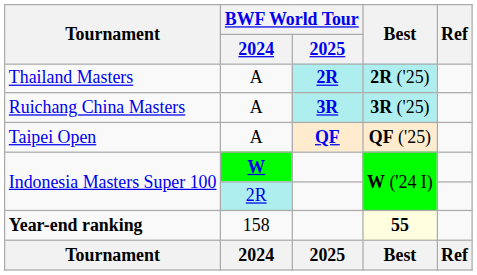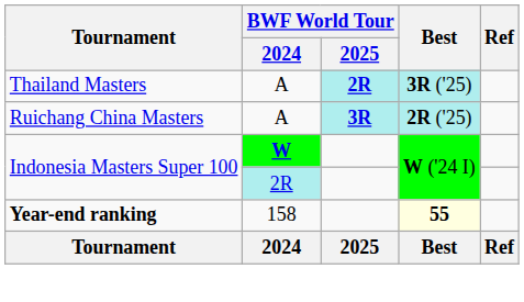 <table class="wikitable" style="font-size: 90%; text-align:center">
 <tr>
 <th rowspan="2">Tournament</th>
 <th colspan="2"><a href='#'>BWF World Tour</a></th>
 <th rowspan="2">Best</th>
 <th rowspan="2">Ref</th>
 </tr>
 <tr>
 <th><a href='#'>2024</a></th>
 <th><a href='#'>2025</a></th>
 </tr>
 <tr>
 <td align=left><a href='#'>Thailand Masters</a></td>
 <td>A</td>
 <td bgcolor=AFEEEE><a href='#'><strong>2R</strong></a></td>
-<td bgcolor=AFEEEE><strong>2R</strong> ('25)</td>
+<td bgcolor=AFEEEE><strong>3R</strong> ('25)</td>
 <td></td>
 </tr>
 <tr>
 <td align=left><a href='#'>Ruichang China Masters</a></td>
 <td>A</td>
 <td bgcolor=AFEEEE><a href='#'><strong>3R</strong></a></td>
-<td bgcolor=AFEEEE><strong>3R</strong> ('25)</td>
-<td></td>
-</tr>
-<tr>
-<td align=left><a href='#'>Taipei Open</a></td>
-<td>A</td>
-<td bgcolor=FFEBCD><strong><a href='#'>QF</a></strong></td>
-<td bgcolor=FFEBCD><strong>QF</strong> ('25)</td>
+<td bgcolor=AFEEEE><strong>2R</strong> ('25)</td>
 <td></td>
 </tr>
 <tr>
 <td rowspan="2" align=left><a href='#'>Indonesia Masters Super 100</a></td>
 <td bgcolor=00FF00><strong><a href='#'>W</a></strong></td>
 <td></td>
 <td rowspan="2" bgcolor=00FF00><strong>W</strong> ('24 I)</td>
 <td></td>
 </tr>
 <tr>
 <td bgcolor=AFEEEE><a href='#'>2R</a></td>
 <td></td>
 <td></td>
 </tr>
 <tr>
 <td align=left><strong>Year-end ranking</strong></td>
 <td 2024;>158</td>
 <td 2025;></td>
 <td Best; style="background: lightyellow;"><strong>55</strong></td>
 <td></td>
 </tr>
 <tr>
 <th>Tournament</th>
 <th>2024</th>
 <th>2025</th>
 <th>Best</th>
 <th>Ref</th>
 </tr>
 </table>
